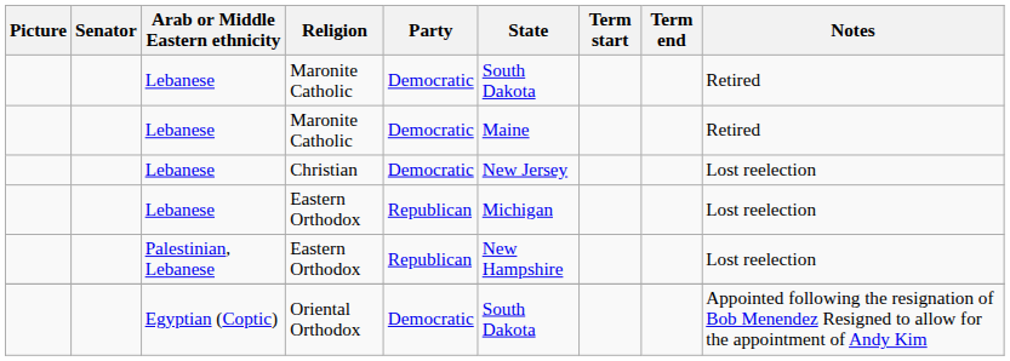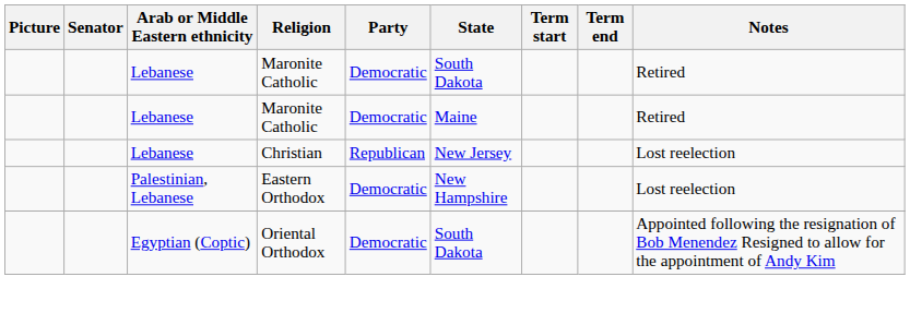 <table class="wikitable sortable">
 <tr>
 <th>Picture</th>
 <th>Senator<br></th>
 <th>Arab or Middle Eastern ethnicity</th>
 <th>Religion</th>
 <th>Party</th>
 <th>State</th>
 <th>Term start</th>
 <th>Term end</th>
 <th>Notes</th>
 </tr>
 <tr>
 <td></td>
 <td><strong></strong><br></td>
 <td><a href='#'>Lebanese</a></td>
 <td>Maronite Catholic</td>
 <td><a href='#'>Democratic</a></td>
 <td><a href='#'>South Dakota</a></td>
 <td></td>
 <td></td>
 <td>Retired</td>
 </tr>
 <tr>
 <td></td>
 <td><strong></strong><br></td>
 <td><a href='#'>Lebanese</a></td>
 <td>Maronite Catholic</td>
 <td><a href='#'>Democratic</a></td>
 <td><a href='#'>Maine</a></td>
 <td></td>
 <td></td>
 <td>Retired</td>
 </tr>
 <tr>
 <td></td>
 <td><strong></strong><br></td>
 <td><a href='#'>Lebanese</a></td>
 <td>Christian</td>
-<td><a href='#'>Democratic</a></td>
+<td><a href='#'>Republican</a></td>
 <td><a href='#'>New Jersey</a></td>
-<td></td>
-<td></td>
-<td>Lost reelection</td>
-</tr>
-<tr>
-<td></td>
-<td><strong></strong><br></td>
-<td><a href='#'>Lebanese</a></td>
-<td>Eastern Orthodox</td>
-<td><a href='#'>Republican</a></td>
-<td><a href='#'>Michigan</a></td>
 <td></td>
 <td></td>
 <td>Lost reelection</td>
 </tr>
 <tr>
 <td></td>
 <td><strong></strong><br></td>
 <td><a href='#'>Palestinian</a>,<br><a href='#'>Lebanese</a></td>
 <td>Eastern Orthodox</td>
-<td><a href='#'>Republican</a></td>
+<td><a href='#'>Democratic</a></td>
 <td><a href='#'>New Hampshire</a></td>
 <td></td>
 <td></td>
 <td>Lost reelection</td>
 </tr>
 <tr>
 </tr>
 <tr>
 <td></td>
 <td><strong></strong><br></td>
 <td><a href='#'>Egyptian</a> (<a href='#'>Coptic</a>)</td>
 <td>Oriental Orthodox</td>
 <td><a href='#'>Democratic</a></td>
 <td><a href='#'>South Dakota</a></td>
 <td></td>
 <td></td>
 <td>Appointed following the resignation of <a href='#'>Bob Menendez</a> Resigned to allow for the appointment of <a href='#'>Andy Kim</a></td>
 </tr>
 </table>
